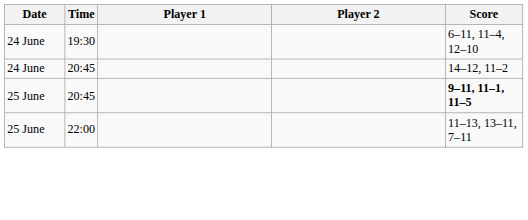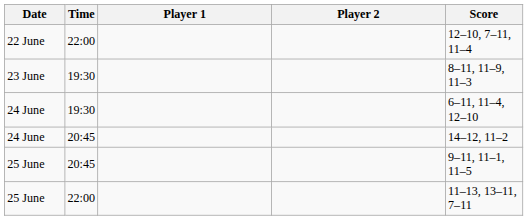 <table class="sortable wikitable" style="font-size:90%">
 <tr>
 <th width="65">Date</th>
 <th width="30">Time</th>
 <th width="200">Player 1</th>
 <th width="200">Player 2</th>
 <th width="85">Score</th>
+</tr>
+<tr>
+<td>22 June</td>
+<td>22:00</td>
+<td><strong></strong></td>
+<td></td>
+<td>12–10, 7–11, 11–4</td>
+</tr>
+<tr>
+<td>23 June</td>
+<td>19:30</td>
+<td><strong></strong></td>
+<td></td>
+<td>8–11, 11–9, 11–3</td>
 </tr>
 <tr>
 <td>24 June</td>
 <td>19:30</td>
 <td><strong></strong></td>
 <td></td>
 <td>6–11, 11–4, 12–10</td>
 </tr>
 <tr>
 <td>24 June</td>
 <td>20:45</td>
 <td></td>
 <td><strong></strong></td>
 <td>14–12, 11–2</td>
 </tr>
 <tr>
 <td>25 June</td>
 <td>20:45</td>
 <td><strong></strong></td>
 <td></td>
-<td><strong>9–11, 11–1, 11–5</strong></td>
+<td>9–11, 11–1, 11–5</td>
 </tr>
 <tr>
 <td>25 June</td>
 <td>22:00</td>
 <td><strong></strong></td>
 <td></td>
 <td>11–13, 13–11, 7–11</td>
 </tr>
 </table>
